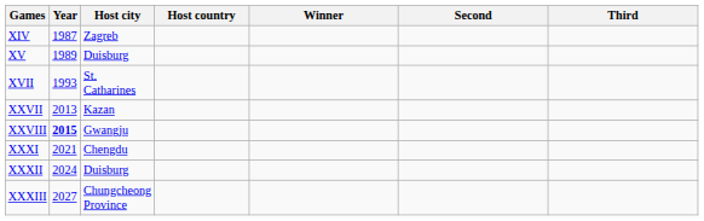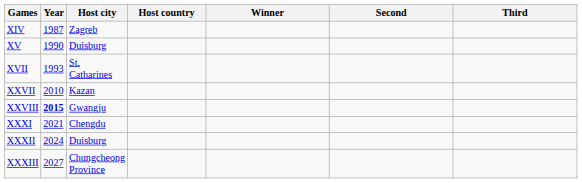 <table class=wikitable style=font-size:90%;>
 <tr>
 <th width=40>Games</th>
 <th width=30>Year</th>
 <th width=80>Host city</th>
 <th width=105>Host country</th>
 <th width=170>Winner</th>
 <th width=170>Second</th>
 <th width=170>Third</th>
 </tr>
 <tr>
 <td><a href='#'>XIV</a></td>
 <td><a href='#'>1987</a></td>
 <td><a href='#'>Zagreb</a></td>
 <td></td>
 <td></td>
 <td></td>
 <td></td>
 </tr>
 <tr>
 <td><a href='#'>XV</a></td>
-<td><a href='#'>1989</a></td>
+<td><a href='#'>1990</a></td>
 <td><a href='#'>Duisburg</a></td>
 <td></td>
 <td></td>
 <td><br></td>
 <td></td>
 </tr>
 <tr>
 <td><a href='#'>XVII</a></td>
 <td><a href='#'>1993</a></td>
 <td><a href='#'>St. Catharines</a></td>
 <td></td>
 <td></td>
 <td></td>
 <td></td>
 </tr>
 <tr>
 <td><a href='#'>XXVII</a></td>
-<td><a href='#'>2013</a></td>
+<td><a href='#'>2010</a></td>
 <td><a href='#'>Kazan</a></td>
 <td></td>
 <td></td>
 <td></td>
 <td></td>
 </tr>
 <tr>
 <td><a href='#'>XXVIII</a></td>
 <td><strong><a href='#'>2015</a></strong></td>
 <td><a href='#'>Gwangju</a></td>
 <td></td>
 <td></td>
 <td></td>
 <td></td>
 </tr>
 <tr>
 <td><a href='#'>XXXI</a></td>
 <td><a href='#'>2021</a></td>
 <td><a href='#'>Chengdu</a></td>
 <td></td>
 <td></td>
 <td></td>
 <td></td>
 </tr>
 <tr>
 <td><a href='#'>XXXII</a></td>
 <td><a href='#'>2024</a></td>
 <td><a href='#'>Duisburg</a></td>
 <td></td>
 <td></td>
 <td></td>
 <td></td>
 </tr>
 <tr>
 <td><a href='#'>XXXIII</a></td>
 <td><a href='#'>2027</a></td>
 <td><a href='#'>Chungcheong Province</a></td>
 <td></td>
 <td></td>
 <td></td>
 <td></td>
 </tr>
 </table>
